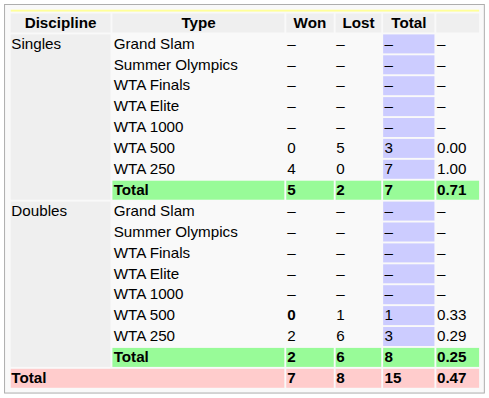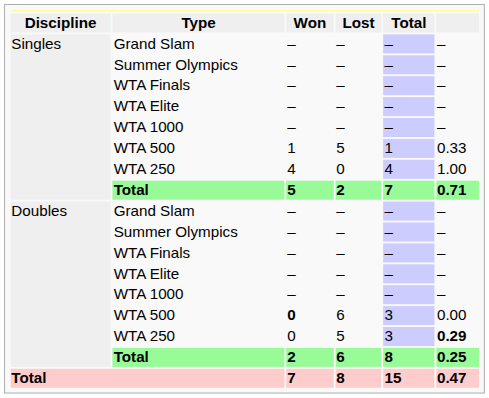 <table class="infobox vcard vevent nowrap" width="40%">
 <tr bgcolor=FFFF99>
 <th colspan=6></th>
 </tr>
 <tr style=background:#efefef;font-weight:bold>
 <th>Discipline</th>
 <th>Type</th>
 <th>Won</th>
 <th>Lost</th>
 <th>Total</th>
 <th></th>
 </tr>
 <tr>
 <td rowspan="8" bgcolor=efefef>Singles</td>
 <td>Grand Slam</td>
 <td>–</td>
 <td>–</td>
 <td bgcolor="CCCCFF">–</td>
 <td>–</td>
 </tr>
 <tr>
 <td>Summer Olympics</td>
 <td>–</td>
 <td>–</td>
 <td bgcolor="CCCCFF">–</td>
 <td>–</td>
 </tr>
 <tr>
 <td>WTA Finals</td>
 <td>–</td>
 <td>–</td>
 <td bgcolor="CCCCFF">–</td>
 <td>–</td>
 </tr>
 <tr>
 <td>WTA Elite</td>
 <td>–</td>
 <td>–</td>
 <td bgcolor="CCCCFF">–</td>
 <td>–</td>
 </tr>
 <tr>
 <td>WTA 1000</td>
 <td>–</td>
 <td>–</td>
 <td bgcolor="CCCCFF">–</td>
 <td>–</td>
 </tr>
 <tr>
 <td>WTA 500</td>
-<td>0</td>
+<td>1</td>
 <td>5</td>
-<td bgcolor="CCCCFF">3</td>
-<td>0.00</td>
+<td bgcolor="CCCCFF">1</td>
+<td>0.33</td>
 </tr>
 <tr>
 <td>WTA 250</td>
 <td>4</td>
 <td>0</td>
-<td bgcolor="CCCCFF">7</td>
+<td bgcolor="CCCCFF">4</td>
 <td>1.00</td>
 </tr>
 <tr style="background:#98FB98;font-weight:bold">
 <td><strong>Total</strong></td>
 <td>5</td>
 <td>2</td>
 <td>7</td>
 <td>0.71</td>
 </tr>
 <tr>
 <td rowspan="8" bgcolor=efefef>Doubles</td>
 <td>Grand Slam</td>
 <td>–</td>
 <td>–</td>
 <td bgcolor="CCCCFF">–</td>
 <td>–</td>
 </tr>
 <tr>
 <td>Summer Olympics</td>
 <td>–</td>
 <td>–</td>
 <td bgcolor="CCCCFF">–</td>
 <td>–</td>
 </tr>
 <tr>
 <td>WTA Finals</td>
 <td>–</td>
 <td>–</td>
 <td bgcolor="CCCCFF">–</td>
 <td>–</td>
 </tr>
 <tr>
 <td>WTA Elite</td>
 <td>–</td>
 <td>–</td>
 <td bgcolor="CCCCFF">–</td>
 <td>–</td>
 </tr>
 <tr>
 <td>WTA 1000</td>
 <td>–</td>
 <td>–</td>
 <td bgcolor="CCCCFF">–</td>
 <td>–</td>
 </tr>
 <tr>
 <td>WTA 500</td>
 <td><strong>0</strong></td>
-<td>1</td>
-<td bgcolor="CCCCFF">1</td>
-<td>0.33</td>
+<td>6</td>
+<td bgcolor="CCCCFF">3</td>
+<td>0.00</td>
 </tr>
 <tr>
 <td>WTA 250</td>
-<td>2</td>
-<td>6</td>
+<td>0</td>
+<td>5</td>
 <td bgcolor="CCCCFF">3</td>
-<td>0.29</td>
+<td><strong>0.29</strong></td>
 </tr>
 <tr style="background:#98FB98;font-weight:bold">
 <td><strong>Total</strong></td>
 <td>2</td>
 <td>6</td>
 <td>8</td>
 <td>0.25</td>
 </tr>
 <tr style="background:#FCC;font-weight:bold">
 <td colspan="2"><strong>Total</strong></td>
 <td>7</td>
 <td>8</td>
 <td>15</td>
 <td>0.47</td>
 </tr>
 </table>
